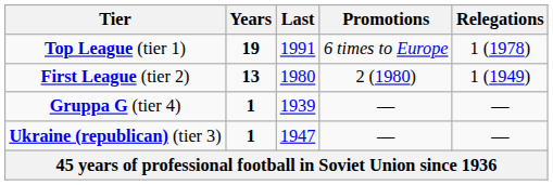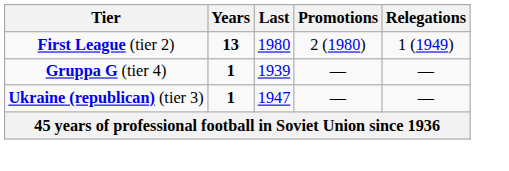 <table class="wikitable sortable" style="font-size:90%; text-align: center;">
 <tr>
 <th>Tier</th>
 <th>Years</th>
 <th>Last</th>
 <th>Promotions</th>
 <th>Relegations</th>
-</tr>
-<tr>
-<td align=center><strong><a href='#'>Top League</a></strong> (tier 1)</td>
-<td><strong>19</strong></td>
-<td><a href='#'>1991</a></td>
-<td><em>6 times to <a href='#'>Europe</a></em></td>
-<td> 1 (<a href='#'>1978</a>)</td>
 </tr>
 <tr>
 <td align=center><strong><a href='#'>First League</a></strong> (tier 2)</td>
 <td><strong>13</strong></td>
 <td><a href='#'>1980</a></td>
 <td> 2 (<a href='#'>1980</a>)</td>
 <td> 1 (<a href='#'>1949</a>)</td>
 </tr>
 <tr>
 <td align=center><strong><a href='#'>Gruppa G</a></strong> (tier 4)</td>
 <td><strong>1</strong></td>
 <td><a href='#'>1939</a></td>
 <td>—</td>
 <td>—</td>
 </tr>
 <tr>
 <td align=center><strong><a href='#'>Ukraine (republican)</a></strong> (tier 3)</td>
 <td><strong>1</strong></td>
 <td><a href='#'>1947</a></td>
 <td>—</td>
 <td>—</td>
 </tr>
 <tr>
 <th colspan=5>45 years of professional football in Soviet Union since 1936</th>
 </tr>
 </table>
